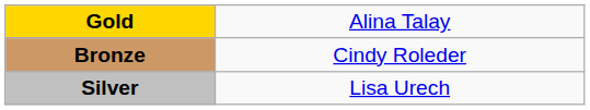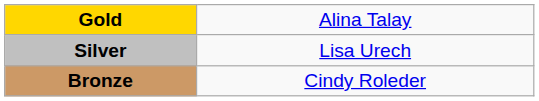 <table class="wikitable" style="text-align:center; " width="35%">
 <tr>
 <td bgcolor="gold"><strong>Gold</strong></td>
 <td><a href='#'>Alina Talay</a><br>  <small><em></em></small></td>
 </tr>
 <tr>
+<td bgcolor="silver"><strong>Silver</strong></td>
+<td><a href='#'>Lisa Urech</a><br>  <small><em></em></small></td>
+</tr>
+<tr>
 <td bgcolor="CC9966"><strong>Bronze</strong></td>
 <td><a href='#'>Cindy Roleder</a><br>  <small><em></em></small></td>
 </tr>
-<tr>
-<td bgcolor="silver"><strong>Silver</strong></td>
-<td><a href='#'>Lisa Urech</a><br>  <small><em></em></small></td>
-</tr>
 </table>
